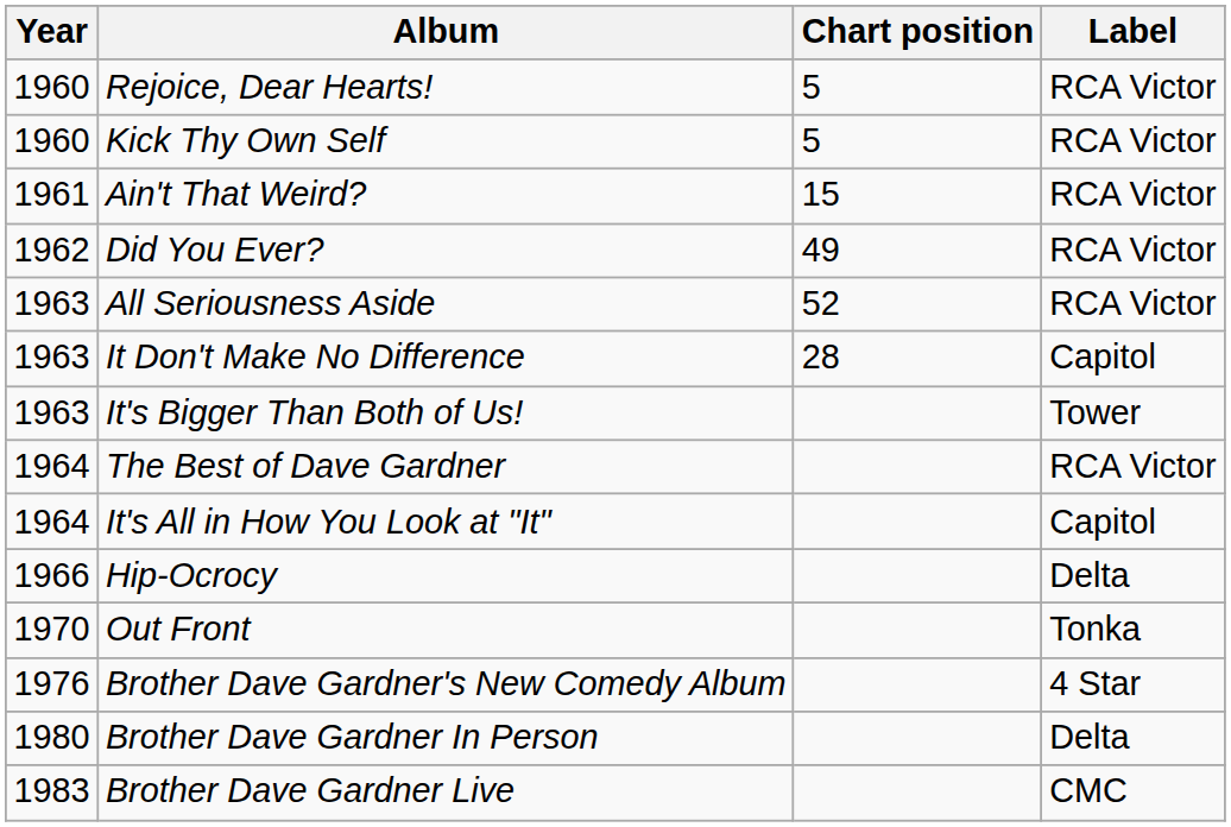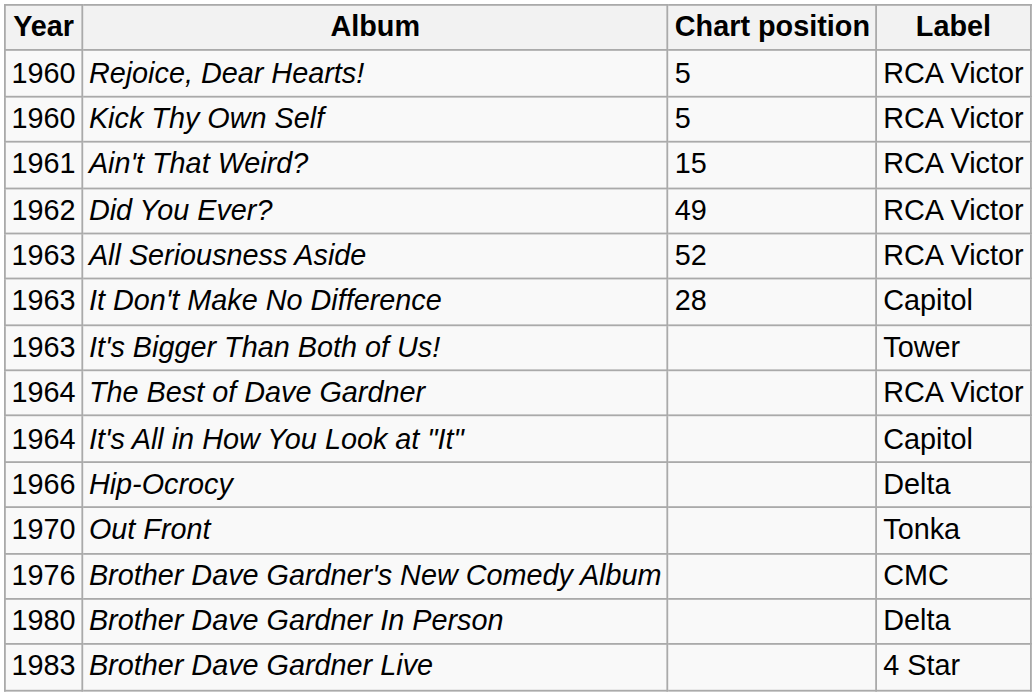 <table class="wikitable">
 <tr>
 <th>Year</th>
 <th>Album</th>
 <th>Chart position</th>
 <th>Label</th>
 </tr>
 <tr>
 <td>1960</td>
 <td><em>Rejoice, Dear Hearts!</em></td>
 <td>5</td>
 <td>RCA Victor</td>
 </tr>
 <tr>
 <td>1960</td>
 <td><em>Kick Thy Own Self</em></td>
 <td>5</td>
 <td>RCA Victor</td>
 </tr>
 <tr>
 <td>1961</td>
 <td><em>Ain't That Weird?</em></td>
 <td>15</td>
 <td>RCA Victor</td>
 </tr>
 <tr>
 <td>1962</td>
 <td><em>Did You Ever?</em></td>
 <td>49</td>
 <td>RCA Victor</td>
 </tr>
 <tr>
 <td>1963</td>
 <td><em>All Seriousness Aside</em></td>
 <td>52</td>
 <td>RCA Victor</td>
 </tr>
 <tr>
 <td>1963</td>
 <td><em>It Don't Make No Difference</em></td>
 <td>28</td>
 <td>Capitol</td>
 </tr>
 <tr>
 <td>1963</td>
 <td><em>It's Bigger Than Both of Us!</em></td>
 <td></td>
 <td>Tower</td>
 </tr>
 <tr>
 <td>1964</td>
 <td><em>The Best of Dave Gardner</em></td>
 <td></td>
 <td>RCA Victor</td>
 </tr>
 <tr>
 <td>1964</td>
 <td><em>It's All in How You Look at "It"</em></td>
 <td></td>
 <td>Capitol</td>
 </tr>
 <tr>
 <td>1966</td>
 <td><em>Hip-Ocrocy</em></td>
 <td></td>
 <td>Delta</td>
 </tr>
 <tr>
 <td>1970</td>
 <td><em>Out Front</em></td>
 <td></td>
 <td>Tonka</td>
 </tr>
 <tr>
 <td>1976</td>
 <td><em>Brother Dave Gardner's New Comedy Album</em></td>
 <td></td>
-<td>4 Star</td>
+<td>CMC</td>
 </tr>
 <tr>
 <td>1980</td>
 <td><em>Brother Dave Gardner In Person</em></td>
 <td></td>
 <td>Delta</td>
 </tr>
 <tr>
 <td>1983</td>
 <td><em>Brother Dave Gardner Live</em></td>
 <td></td>
-<td>CMC</td>
+<td>4 Star</td>
 </tr>
 </table>
